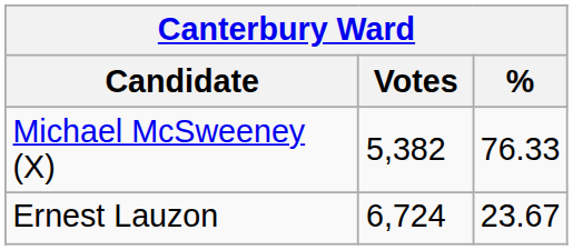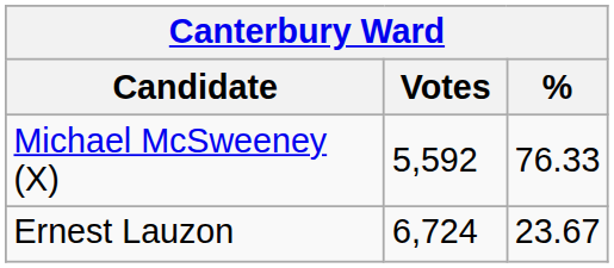 <table class="wikitable">
 <tr>
 <th colspan="3"><a href='#'>Canterbury Ward</a></th>
 </tr>
 <tr>
 <th style="width: 170px">Candidate</th>
 <th style="width: 50px">Votes</th>
 <th style="width: 40px">%</th>
 </tr>
 <tr>
 <td><a href='#'>Michael McSweeney</a> (X)</td>
-<td>5,382</td>
+<td>5,592</td>
 <td>76.33</td>
 </tr>
 <tr>
 <td>Ernest Lauzon</td>
 <td>6,724</td>
 <td>23.67</td>
 </tr>
 </table>
